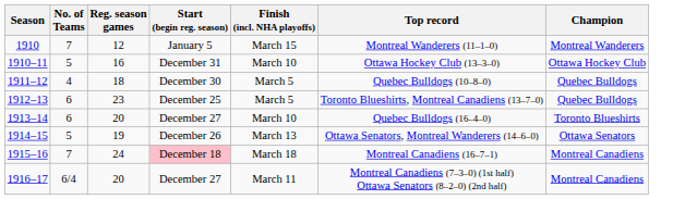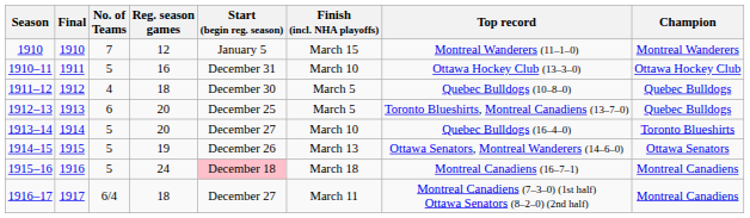 <table class="wikitable" style="text-align:center;">
 <tr>
 <th>Season</th>
+<th>Final </th>
 <th>No. of<br>Teams</th>
 <th>Reg. season<br>games</th>
 <th>Start<br><small>(begin reg. season)</small></th>
 <th>Finish<br><small>(incl. NHA playoffs)</small></th>
 <th>Top record</th>
 <th>Champion</th>
 </tr>
 <tr>
+<td><a href='#'>1910</a></td>
 <td><a href='#'>1910</a></td>
 <td>7</td>
 <td>12</td>
 <td>January 5</td>
 <td>March 15</td>
 <td><a href='#'>Montreal Wanderers</a> <small>(11–1–0)</small></td>
 <td><a href='#'>Montreal Wanderers</a></td>
 </tr>
 <tr>
 <td><a href='#'>1910–11</a></td>
+<td><a href='#'>1911</a></td>
 <td>5</td>
 <td>16</td>
 <td>December 31</td>
 <td>March 10</td>
 <td><a href='#'>Ottawa Hockey Club</a> <small>(13–3–0)</small></td>
 <td><a href='#'>Ottawa Hockey Club</a></td>
 </tr>
 <tr>
 <td><a href='#'>1911–12</a></td>
+<td><a href='#'>1912</a></td>
 <td>4</td>
 <td>18</td>
 <td>December 30</td>
 <td>March 5</td>
 <td><a href='#'>Quebec Bulldogs</a> <small>(10–8–0)</small></td>
 <td><a href='#'>Quebec Bulldogs</a></td>
 </tr>
 <tr>
 <td><a href='#'>1912–13</a></td>
+<td><a href='#'>1913</a></td>
 <td>6</td>
-<td>23</td>
+<td>20</td>
 <td>December 25</td>
 <td>March 5</td>
 <td><a href='#'>Toronto Blueshirts</a>, <a href='#'>Montreal Canadiens</a> <small>(13–7–0)</small></td>
 <td><a href='#'>Quebec Bulldogs</a></td>
 </tr>
 <tr>
 <td><a href='#'>1913–14</a></td>
-<td>6</td>
+<td><a href='#'>1914</a></td>
+<td>5</td>
 <td>20</td>
 <td>December 27</td>
 <td>March 10</td>
 <td><a href='#'>Quebec Bulldogs</a> <small>(16–4–0)</small></td>
 <td><a href='#'>Toronto Blueshirts</a></td>
 </tr>
 <tr>
 <td><a href='#'>1914–15</a></td>
+<td><a href='#'>1915</a></td>
 <td>5</td>
 <td>19</td>
 <td>December 26</td>
 <td>March 13</td>
 <td><a href='#'>Ottawa Senators</a>, <a href='#'>Montreal Wanderers</a> <small>(14–6–0)</small></td>
 <td><a href='#'>Ottawa Senators</a></td>
 </tr>
 <tr>
 <td><a href='#'>1915–16</a></td>
-<td>7</td>
+<td><a href='#'>1916</a></td>
+<td>5</td>
 <td>24</td>
 <td style="background: pink;">December 18</td>
 <td>March 18</td>
 <td><a href='#'>Montreal Canadiens</a> <small>(16–7–1)</small></td>
 <td><a href='#'>Montreal Canadiens</a></td>
 </tr>
 <tr>
 <td><a href='#'>1916–17</a></td>
+<td><a href='#'>1917</a></td>
 <td>6/4</td>
-<td>20</td>
+<td>18</td>
 <td>December 27</td>
 <td>March 11</td>
 <td><a href='#'>Montreal Canadiens</a> <small>(7–3–0) (1st half)</small><br><a href='#'>Ottawa Senators</a> <small>(8–2–0) (2nd half)</small></td>
 <td><a href='#'>Montreal Canadiens</a></td>
 </tr>
 </table>
